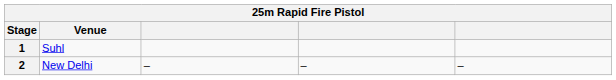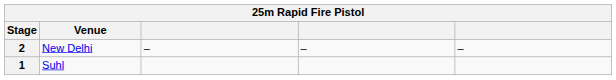 <table class="wikitable">
 <tr>
 <th colspan="5">25m Rapid Fire Pistol</th>
 </tr>
 <tr>
 <th>Stage</th>
 <th width=140>Venue</th>
 <th width=220></th>
 <th width=220></th>
 <th width=220></th>
 </tr>
 <tr>
+<th>2</th>
+<td> <a href='#'>New Delhi</a></td>
+<td –>–</td>
+<td –>–</td>
+<td –>–</td>
+</tr>
+<tr>
 <th>1</th>
 <td> <a href='#'>Suhl</a></td>
 <td></td>
 <td></td>
 <td></td>
 </tr>
-<tr>
-<th>2</th>
-<td> <a href='#'>New Delhi</a></td>
-<td –>–</td>
-<td –>–</td>
-<td –>–</td>
-</tr>
 </table>
